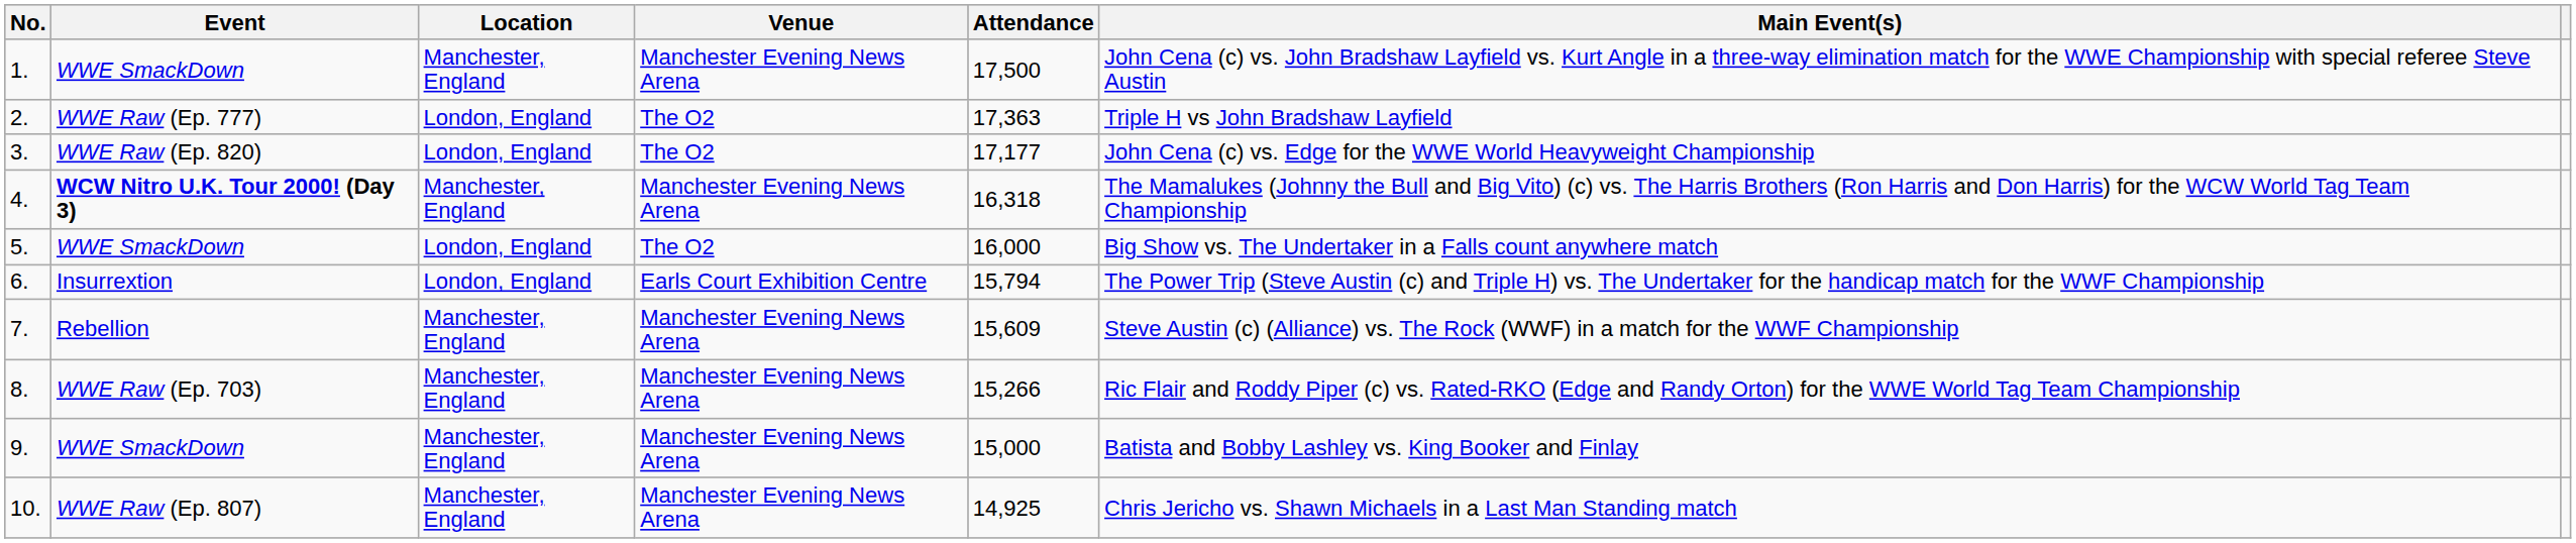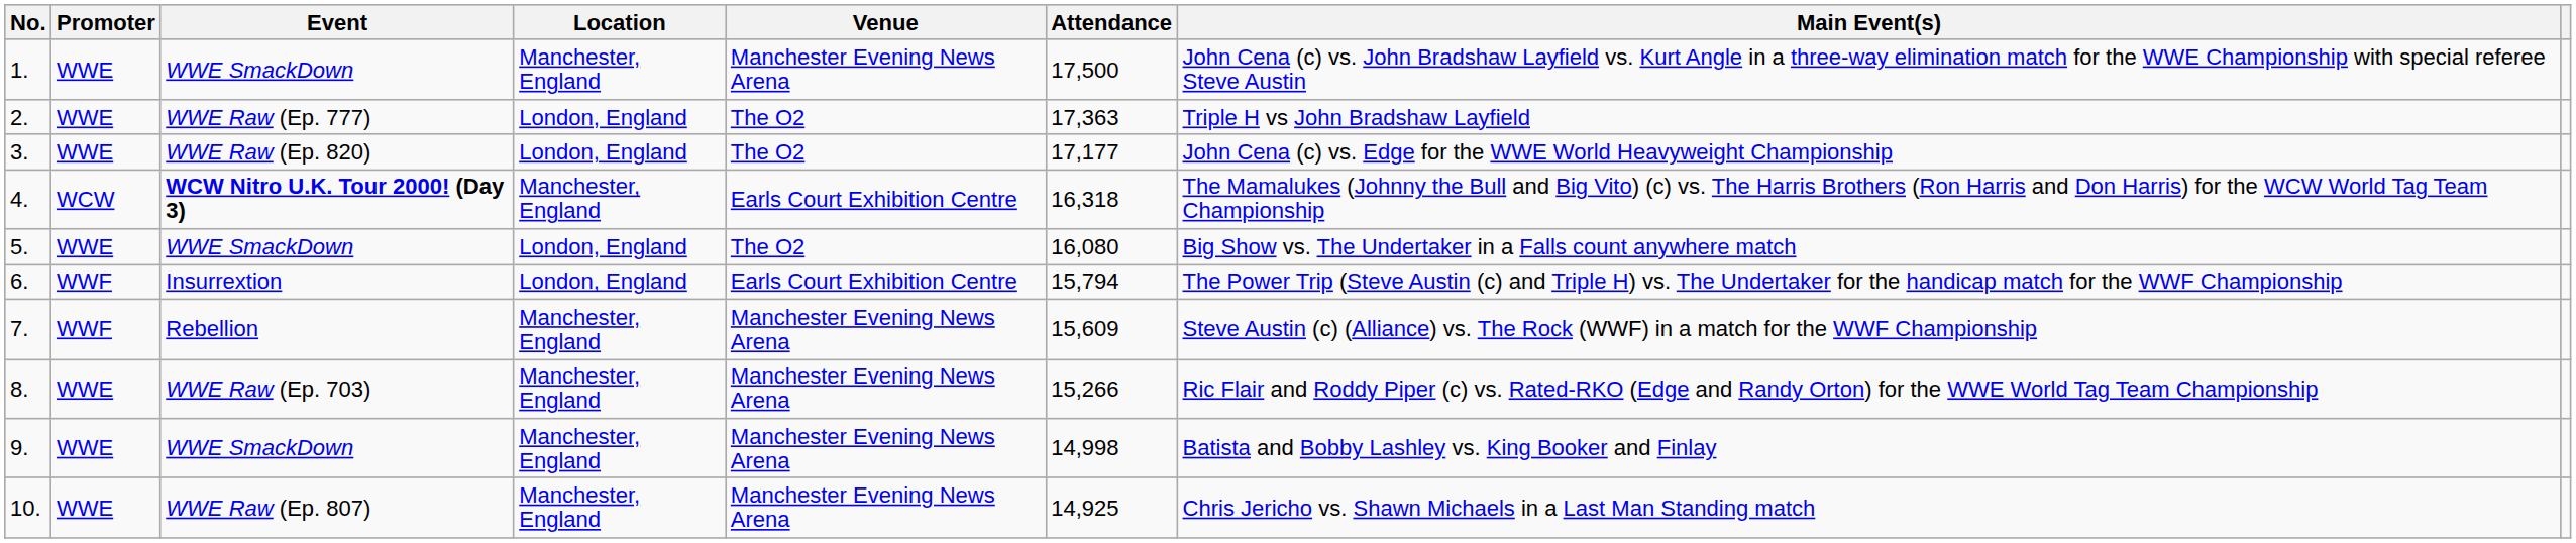 <table class="wikitable sortable" style="font-size:85%;">
 <tr>
 <th>No.</th>
+<th>Promoter</th>
 <th>Event</th>
 <th>Location</th>
 <th>Venue</th>
 <th>Attendance</th>
 <th class=unsortable>Main Event(s)</th>
 <th class=unsortable></th>
 </tr>
 <tr>
 <td>1.</td>
+<td><a href='#'>WWE</a></td>
 <td><em><a href='#'>WWE SmackDown</a></em> <br> </td>
 <td><a href='#'>Manchester, England</a></td>
 <td><a href='#'>Manchester Evening News Arena</a></td>
 <td>17,500</td>
 <td><a href='#'>John Cena</a> (c) vs. <a href='#'>John Bradshaw Layfield</a> vs. <a href='#'>Kurt Angle</a> in a <a href='#'>three-way elimination match</a> for the <a href='#'>WWE Championship</a> with special referee <a href='#'>Steve Austin</a></td>
 <td></td>
 </tr>
 <tr>
 <td>2.</td>
+<td><a href='#'>WWE</a></td>
 <td><em><a href='#'>WWE Raw</a></em> (Ep. 777) <br> </td>
 <td><a href='#'>London, England</a></td>
 <td><a href='#'>The O2</a></td>
 <td>17,363</td>
 <td><a href='#'>Triple H</a> vs <a href='#'>John Bradshaw Layfield</a></td>
 <td></td>
 </tr>
 <tr>
 <td>3.</td>
+<td><a href='#'>WWE</a></td>
 <td><em><a href='#'>WWE Raw</a></em> (Ep. 820) <br> </td>
 <td><a href='#'>London, England</a></td>
 <td><a href='#'>The O2</a></td>
 <td>17,177</td>
 <td><a href='#'>John Cena</a> (c) vs. <a href='#'>Edge</a> for the <a href='#'>WWE World Heavyweight Championship</a></td>
 <td></td>
 </tr>
 <tr>
 <td>4.</td>
+<td><a href='#'>WCW</a></td>
 <td><strong><a href='#'>WCW Nitro U.K. Tour 2000!</a> (Day 3) <br> </strong></td>
 <td><a href='#'>Manchester, England</a></td>
-<td><a href='#'>Manchester Evening News Arena</a></td>
+<td><a href='#'>Earls Court Exhibition Centre</a></td>
 <td>16,318</td>
 <td><a href='#'>The Mamalukes</a> (<a href='#'>Johnny the Bull</a> and <a href='#'>Big Vito</a>) (c) vs. <a href='#'>The Harris Brothers</a> (<a href='#'>Ron Harris</a> and <a href='#'>Don Harris</a>) for the <a href='#'>WCW World Tag Team Championship</a></td>
 <td></td>
 </tr>
 <tr>
 <td>5.</td>
+<td><a href='#'>WWE</a></td>
 <td><em><a href='#'>WWE SmackDown</a></em> <br> </td>
 <td><a href='#'>London, England</a></td>
 <td><a href='#'>The O2</a></td>
-<td>16,000</td>
+<td>16,080</td>
 <td><a href='#'>Big Show</a> vs. <a href='#'>The Undertaker</a> in a <a href='#'>Falls count anywhere match</a></td>
 <td></td>
 </tr>
 <tr>
 <td>6.</td>
+<td><a href='#'>WWF</a></td>
 <td><a href='#'>Insurrextion</a> <br> </td>
 <td><a href='#'>London, England</a></td>
 <td><a href='#'>Earls Court Exhibition Centre</a></td>
 <td>15,794</td>
 <td><a href='#'>The Power Trip</a> (<a href='#'>Steve Austin</a> (c) and <a href='#'>Triple H</a>) vs. <a href='#'>The Undertaker</a> for the <a href='#'>handicap match</a> for the <a href='#'>WWF Championship</a></td>
 <td></td>
 </tr>
 <tr>
 <td>7.</td>
+<td><a href='#'>WWF</a></td>
 <td><a href='#'>Rebellion</a> <br> </td>
 <td><a href='#'>Manchester, England</a></td>
 <td><a href='#'>Manchester Evening News Arena</a></td>
 <td>15,609</td>
 <td><a href='#'>Steve Austin</a> (c) (<a href='#'>Alliance</a>) vs. <a href='#'>The Rock</a> (WWF) in a match for the <a href='#'>WWF Championship</a></td>
 <td></td>
 </tr>
 <tr>
 <td>8.</td>
+<td><a href='#'>WWE</a></td>
 <td><em><a href='#'>WWE Raw</a></em> (Ep. 703) <br> </td>
 <td><a href='#'>Manchester, England</a></td>
 <td><a href='#'>Manchester Evening News Arena</a></td>
 <td>15,266</td>
 <td><a href='#'>Ric Flair</a> and <a href='#'>Roddy Piper</a> (c) vs. <a href='#'>Rated-RKO</a> (<a href='#'>Edge</a> and <a href='#'>Randy Orton</a>) for the <a href='#'>WWE World Tag Team Championship</a></td>
 <td></td>
 </tr>
 <tr>
 <td>9.</td>
+<td><a href='#'>WWE</a></td>
 <td><em><a href='#'>WWE SmackDown</a></em> <br> </td>
 <td><a href='#'>Manchester, England</a></td>
 <td><a href='#'>Manchester Evening News Arena</a></td>
-<td>15,000</td>
+<td>14,998</td>
 <td><a href='#'>Batista</a> and <a href='#'>Bobby Lashley</a> vs. <a href='#'>King Booker</a> and <a href='#'>Finlay</a></td>
 <td></td>
 </tr>
 <tr>
 <td>10.</td>
+<td><a href='#'>WWE</a></td>
 <td><em><a href='#'>WWE Raw</a></em> (Ep. 807) <br> </td>
 <td><a href='#'>Manchester, England</a></td>
 <td><a href='#'>Manchester Evening News Arena</a></td>
 <td>14,925</td>
 <td><a href='#'>Chris Jericho</a> vs. <a href='#'>Shawn Michaels</a> in a <a href='#'>Last Man Standing match</a></td>
 <td></td>
 </tr>
 </table>
